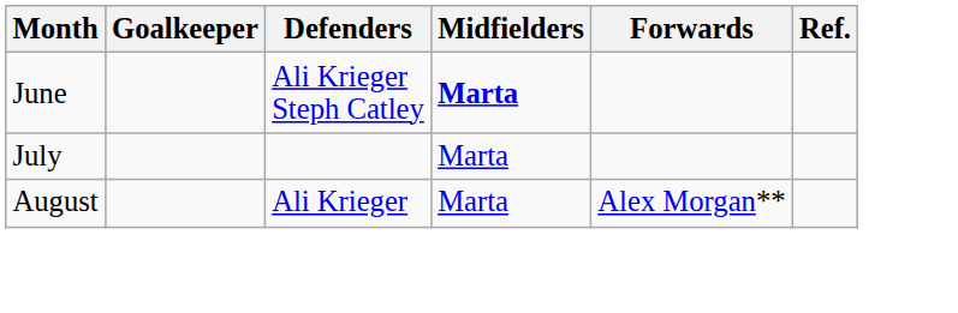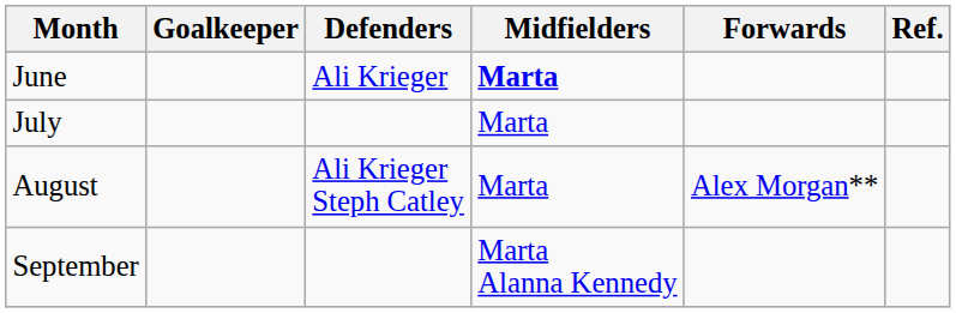 <table class="wikitable">
 <tr>
 <th>Month</th>
 <th>Goalkeeper</th>
 <th>Defenders</th>
 <th>Midfielders</th>
 <th>Forwards</th>
 <th>Ref.</th>
 </tr>
 <tr>
 <td>June</td>
 <td></td>
-<td> <a href='#'>Ali Krieger</a><br> <a href='#'>Steph Catley</a></td>
+<td> <a href='#'>Ali Krieger</a></td>
 <td><strong> <a href='#'>Marta</a></strong></td>
 <td></td>
 <td></td>
 </tr>
 <tr>
 <td>July</td>
 <td></td>
 <td></td>
 <td> <a href='#'>Marta</a></td>
 <td></td>
 <td></td>
 </tr>
 <tr>
 <td>August</td>
 <td></td>
-<td> <a href='#'>Ali Krieger</a></td>
+<td> <a href='#'>Ali Krieger</a><br> <a href='#'>Steph Catley</a></td>
 <td> <a href='#'>Marta</a></td>
 <td> <a href='#'>Alex Morgan</a>**</td>
 <td></td>
 </tr>
+<tr>
+<td>September</td>
+<td></td>
+<td></td>
+<td> <a href='#'>Marta</a><br> <a href='#'>Alanna Kennedy</a></td>
+<td></td>
+<td></td>
+</tr>
 </table>
